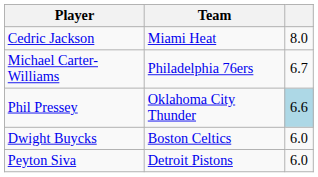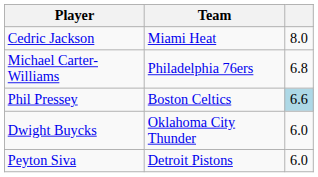 <table class="wikitable" style="text-align:left">
 <tr>
 <th width="150px">Player</th>
 <th width="150px">Team</th>
 <th width="25px"></th>
 </tr>
 <tr>
 <td><a href='#'>Cedric Jackson</a></td>
 <td><a href='#'>Miami Heat</a></td>
 <td align="center">8.0</td>
 </tr>
 <tr>
 <td><a href='#'>Michael Carter-Williams</a></td>
 <td><a href='#'>Philadelphia 76ers</a></td>
-<td align="center">6.7</td>
+<td align="center">6.8</td>
 </tr>
 <tr>
 <td><a href='#'>Phil Pressey</a></td>
-<td><a href='#'>Oklahoma City Thunder</a></td>
+<td><a href='#'>Boston Celtics</a></td>
 <td align="center" style="background: lightblue;">6.6</td>
 </tr>
 <tr>
 <td><a href='#'>Dwight Buycks</a></td>
-<td><a href='#'>Boston Celtics</a></td>
+<td><a href='#'>Oklahoma City Thunder</a></td>
 <td align="center">6.0</td>
 </tr>
 <tr>
 <td><a href='#'>Peyton Siva</a></td>
 <td><a href='#'>Detroit Pistons</a></td>
 <td align="center">6.0</td>
 </tr>
 </table>
